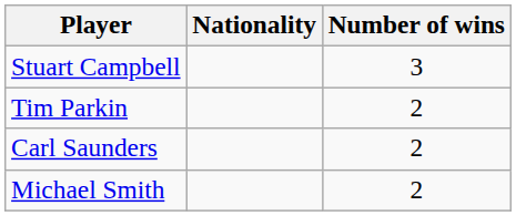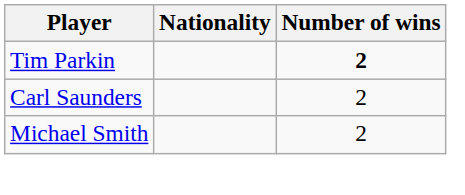 <table class=wikitable>
 <tr>
 <th>Player</th>
 <th>Nationality</th>
 <th>Number of wins</th>
 </tr>
 <tr>
-<td><a href='#'>Stuart Campbell</a></td>
-<td></td>
-<td style="text-align:center;">3</td>
-</tr>
-<tr>
 <td><a href='#'>Tim Parkin</a></td>
 <td></td>
-<td style="text-align:center;">2</td>
+<td style="text-align:center;"><strong>2</strong></td>
 </tr>
 <tr>
 <td><a href='#'>Carl Saunders</a></td>
 <td></td>
 <td style="text-align:center;">2</td>
 </tr>
 <tr>
 <td><a href='#'>Michael Smith</a></td>
 <td></td>
 <td style="text-align:center;">2</td>
 </tr>
 </table>
